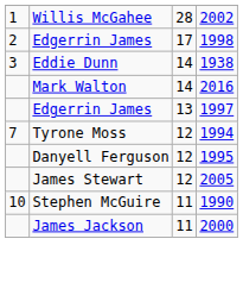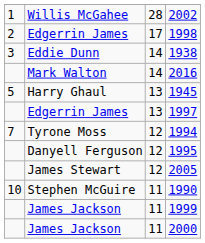 <table class="wikitable">
 <tr>
 </tr>
 <tr>
 <td>1</td>
 <td><a href='#'>Willis McGahee</a></td>
 <td>28</td>
 <td><a href='#'>2002</a></td>
 </tr>
 <tr>
 <td>2</td>
 <td><a href='#'>Edgerrin James</a></td>
 <td>17</td>
 <td><a href='#'>1998</a></td>
 </tr>
 <tr>
 <td>3</td>
 <td><a href='#'>Eddie Dunn</a></td>
 <td>14</td>
 <td><a href='#'>1938</a></td>
 </tr>
 <tr>
 <td></td>
 <td><a href='#'>Mark Walton</a></td>
 <td>14</td>
 <td><a href='#'>2016</a></td>
+</tr>
+<tr>
+<td>5</td>
+<td>Harry Ghaul</td>
+<td>13</td>
+<td><a href='#'>1945</a></td>
 </tr>
 <tr>
 <td></td>
 <td><a href='#'>Edgerrin James</a></td>
 <td>13</td>
 <td><a href='#'>1997</a></td>
 </tr>
 <tr>
 <td>7</td>
 <td>Tyrone Moss</td>
 <td>12</td>
 <td><a href='#'>1994</a></td>
 </tr>
 <tr>
 <td></td>
 <td>Danyell Ferguson</td>
 <td>12</td>
 <td><a href='#'>1995</a></td>
 </tr>
 <tr>
 <td></td>
 <td>James Stewart</td>
 <td>12</td>
 <td><a href='#'>2005</a></td>
 </tr>
 <tr>
 <td>10</td>
 <td>Stephen McGuire</td>
 <td>11</td>
 <td><a href='#'>1990</a></td>
 </tr>
 <tr>
 <td></td>
 <td><a href='#'>James Jackson</a></td>
 <td>11</td>
+<td><a href='#'>1999</a></td>
+</tr>
+<tr>
+<td></td>
+<td><a href='#'>James Jackson</a></td>
+<td>11</td>
 <td><a href='#'>2000</a></td>
 </tr>
 </table>
